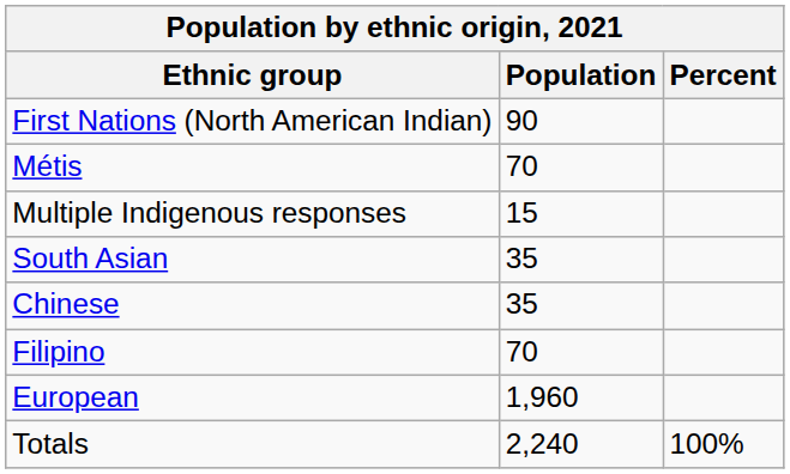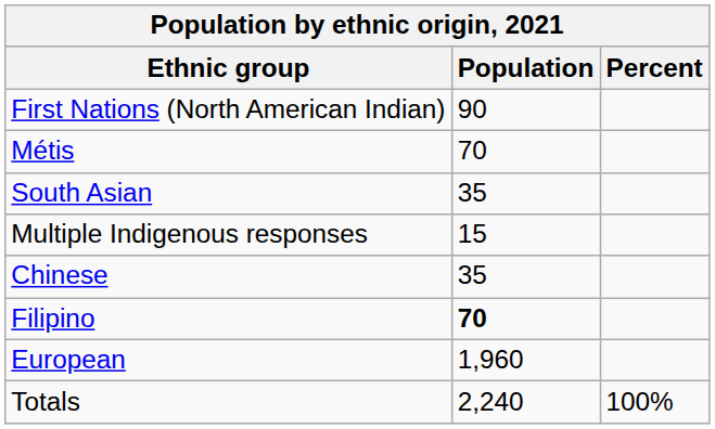 <table class="wikitable">
 <tr>
 <th colspan=3>Population by ethnic origin, 2021</th>
 </tr>
 <tr>
 <th>Ethnic group</th>
 <th>Population</th>
 <th>Percent</th>
 </tr>
 <tr>
 <td><a href='#'>First Nations</a> (North American Indian)</td>
 <td>90</td>
 <td></td>
 </tr>
 <tr>
 <td><a href='#'>Métis</a></td>
 <td>70</td>
 <td></td>
 </tr>
 <tr>
-<td>Multiple Indigenous responses</td>
-<td>15</td>
+<td><a href='#'>South Asian</a></td>
+<td>35</td>
 <td></td>
 </tr>
 <tr>
-<td><a href='#'>South Asian</a></td>
-<td>35</td>
+<td>Multiple Indigenous responses</td>
+<td>15</td>
 <td></td>
 </tr>
 <tr>
 <td><a href='#'>Chinese</a></td>
 <td>35</td>
 <td></td>
 </tr>
 <tr>
 <td><a href='#'>Filipino</a></td>
-<td>70</td>
+<td><strong>70</strong></td>
 <td></td>
 </tr>
 <tr>
 <td><a href='#'>European</a></td>
 <td>1,960</td>
 <td></td>
 </tr>
 <tr>
 <td>Totals</td>
 <td>2,240</td>
 <td>100%</td>
 </tr>
 </table>
